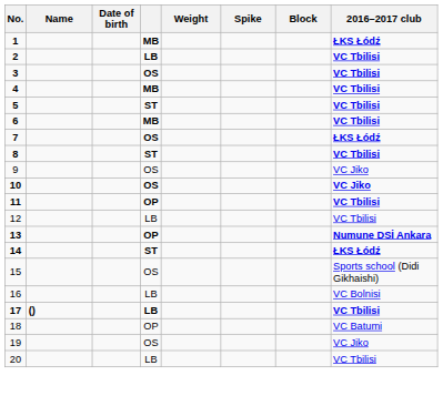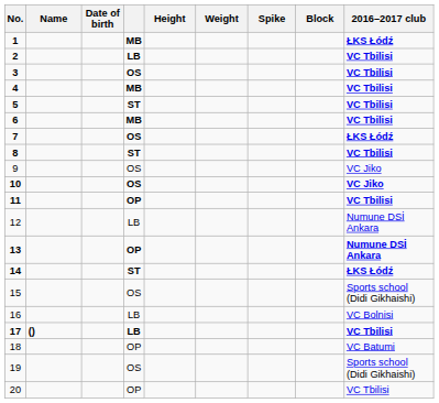 <table class="wikitable sortable" style="font-size:90%; text-align:center;">
 <tr>
 <th>No.</th>
 <th style="width:12em">Name</th>
 <th style="width:8em">Date of birth</th>
 <th></th>
+<th style="width:9em">Height</th>
 <th style="width:9em">Weight</th>
 <th style="width:9em">Spike</th>
 <th style="width:9em">Block</th>
 <th style="width:20em">2016–2017 club</th>
 </tr>
 <tr style="font-weight:bold;">
 <td>1</td>
 <td align=left></td>
 <td align=right></td>
 <td>MB</td>
 <td></td>
 <td></td>
 <td></td>
+<td></td>
 <td align=left> <a href='#'>ŁKS Łódź</a></td>
 </tr>
 <tr style="font-weight:bold;">
 <td>2</td>
 <td align=left></td>
 <td align=right></td>
 <td>LB</td>
+<td></td>
 <td></td>
 <td></td>
 <td></td>
 <td align=left> <a href='#'>VC Tbilisi</a></td>
 </tr>
 <tr style="font-weight:bold;">
 <td>3</td>
 <td align=left></td>
 <td align=right></td>
 <td>OS</td>
 <td></td>
 <td></td>
 <td></td>
+<td></td>
 <td align=left> <a href='#'>VC Tbilisi</a></td>
 </tr>
 <tr style="font-weight:bold;">
 <td>4</td>
 <td align=left></td>
 <td align=right></td>
 <td>MB</td>
+<td></td>
 <td></td>
 <td></td>
 <td></td>
 <td align=left> <a href='#'>VC Tbilisi</a></td>
 </tr>
 <tr style="font-weight:bold;">
 <td>5</td>
 <td align=left></td>
 <td align=right></td>
 <td>ST</td>
 <td></td>
 <td></td>
 <td></td>
+<td></td>
 <td align=left> <a href='#'>VC Tbilisi</a></td>
 </tr>
 <tr style="font-weight:bold;">
 <td>6</td>
 <td align=left></td>
 <td align=right></td>
 <td>MB</td>
+<td></td>
 <td></td>
 <td></td>
 <td></td>
 <td align=left> <a href='#'>VC Tbilisi</a></td>
 </tr>
 <tr style="font-weight:bold;">
 <td>7</td>
 <td align=left></td>
 <td align=right></td>
 <td>OS</td>
 <td></td>
 <td></td>
 <td></td>
+<td></td>
 <td align=left> <a href='#'>ŁKS Łódź</a></td>
 </tr>
 <tr style="font-weight:bold;">
 <td>8</td>
 <td align=left></td>
 <td align=right></td>
 <td>ST</td>
+<td></td>
 <td></td>
 <td></td>
 <td></td>
 <td align=left> <a href='#'>VC Tbilisi</a></td>
 </tr>
 <tr>
 <td>9</td>
 <td align=left></td>
 <td align=right></td>
 <td>OS</td>
 <td></td>
 <td></td>
 <td></td>
+<td></td>
 <td align=left> <a href='#'>VC Jiko</a></td>
 </tr>
 <tr style="font-weight:bold;">
 <td>10</td>
 <td align=left></td>
 <td align=right></td>
 <td>OS</td>
+<td></td>
 <td></td>
 <td></td>
 <td></td>
 <td align=left> <a href='#'>VC Jiko</a></td>
 </tr>
 <tr style="font-weight:bold;">
 <td>11</td>
 <td align=left></td>
 <td align=right></td>
 <td>OP</td>
 <td></td>
 <td></td>
 <td></td>
+<td></td>
 <td align=left> <a href='#'>VC Tbilisi</a></td>
 </tr>
 <tr>
 <td>12</td>
 <td align=left></td>
 <td align=right></td>
 <td>LB</td>
 <td></td>
 <td></td>
 <td></td>
-<td align=left> <a href='#'>VC Tbilisi</a></td>
+<td></td>
+<td align=left> <a href='#'>Numune DSİ Ankara</a></td>
 </tr>
 <tr style="font-weight:bold;">
 <td>13</td>
 <td align=left></td>
 <td align=right></td>
 <td>OP</td>
+<td></td>
 <td></td>
 <td></td>
 <td></td>
 <td align=left> <a href='#'>Numune DSİ Ankara</a></td>
 </tr>
 <tr style="font-weight:bold;">
 <td>14</td>
 <td align=left></td>
 <td align=right></td>
 <td>ST</td>
 <td></td>
 <td></td>
 <td></td>
+<td></td>
 <td align=left> <a href='#'>ŁKS Łódź</a></td>
 </tr>
 <tr>
 <td>15</td>
 <td align=left></td>
 <td align=right></td>
 <td>OS</td>
+<td></td>
 <td></td>
 <td></td>
 <td></td>
 <td align=left> <a href='#'>Sports school</a> (Didi Gikhaishi)</td>
 </tr>
 <tr>
 <td>16</td>
 <td align=left></td>
 <td align=right></td>
 <td>LB</td>
 <td></td>
 <td></td>
 <td></td>
+<td></td>
 <td align=left> <a href='#'>VC Bolnisi</a></td>
 </tr>
 <tr style="font-weight:bold;">
 <td>17</td>
 <td align=left> ()</td>
 <td align=right></td>
 <td>LB</td>
+<td></td>
 <td></td>
 <td></td>
 <td></td>
 <td align=left> <a href='#'>VC Tbilisi</a></td>
 </tr>
 <tr>
 <td>18</td>
 <td align=left></td>
 <td align=right></td>
 <td>OP</td>
 <td></td>
 <td></td>
 <td></td>
+<td></td>
 <td align=left> <a href='#'>VC Batumi</a></td>
 </tr>
 <tr>
 <td>19</td>
 <td align=left></td>
 <td align=right></td>
 <td>OS</td>
 <td></td>
 <td></td>
 <td></td>
-<td align=left> <a href='#'>VC Jiko</a></td>
+<td></td>
+<td align=left> <a href='#'>Sports school</a> (Didi Gikhaishi)</td>
 </tr>
 <tr>
 <td>20</td>
 <td align=left></td>
 <td align=right></td>
-<td>LB</td>
+<td>OP</td>
+<td></td>
 <td></td>
 <td></td>
 <td></td>
 <td align=left> <a href='#'>VC Tbilisi</a></td>
 </tr>
 </table>
